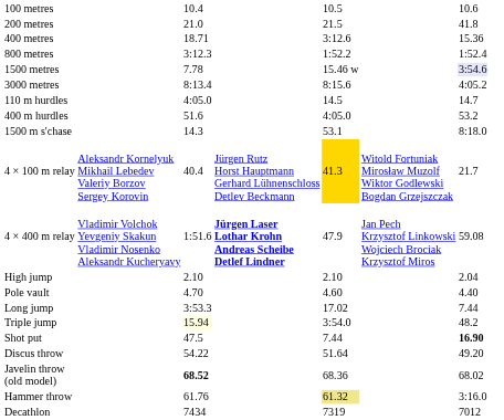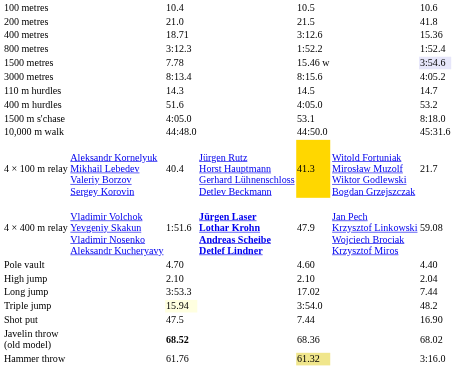 <table>
 <tr>
 <td>100 metres</td>
 <td></td>
 <td>10.4</td>
 <td></td>
 <td>10.5</td>
 <td></td>
 <td>10.6</td>
 </tr>
 <tr>
 <td>200 metres</td>
 <td></td>
 <td>21.0</td>
 <td></td>
 <td>21.5</td>
 <td></td>
 <td>41.8</td>
 </tr>
 <tr>
 <td>400 metres</td>
 <td></td>
 <td>18.71</td>
 <td></td>
 <td>3:12.6</td>
 <td></td>
 <td>15.36</td>
 </tr>
 <tr>
 <td>800 metres</td>
 <td></td>
 <td>3:12.3</td>
 <td></td>
 <td>1:52.2</td>
 <td></td>
 <td>1:52.4</td>
 </tr>
 <tr>
 <td>1500 metres</td>
 <td></td>
 <td>7.78</td>
 <td></td>
 <td>15.46 w</td>
 <td></td>
 <td style="background: lavender;">3:54.6</td>
 </tr>
 <tr>
 <td>3000 metres</td>
 <td></td>
 <td>8:13.4</td>
 <td></td>
 <td>8:15.6</td>
 <td></td>
 <td>4:05.2</td>
 </tr>
 <tr>
 <td>110 m hurdles</td>
 <td></td>
-<td>4:05.0</td>
+<td>14.3</td>
 <td></td>
 <td>14.5</td>
 <td></td>
 <td>14.7</td>
 </tr>
 <tr>
 <td>400 m hurdles</td>
 <td></td>
 <td>51.6</td>
 <td></td>
 <td>4:05.0</td>
 <td></td>
 <td>53.2</td>
 </tr>
 <tr>
 <td>1500 m s'chase</td>
 <td></td>
-<td>14.3</td>
+<td>4:05.0</td>
 <td></td>
 <td>53.1</td>
 <td></td>
 <td>8:18.0</td>
+</tr>
+<tr>
+<td>10,000 m walk</td>
+<td></td>
+<td>44:48.0</td>
+<td></td>
+<td>44:50.0</td>
+<td></td>
+<td>45:31.6</td>
 </tr>
 <tr>
 <td>4 × 100 m relay</td>
 <td><br><a href='#'>Aleksandr Kornelyuk</a><br><a href='#'>Mikhail Lebedev</a><br><a href='#'>Valeriy Borzov</a><br><a href='#'>Sergey Korovin</a></td>
 <td>40.4</td>
 <td><br><a href='#'>Jürgen Rutz</a><br><a href='#'>Horst Hauptmann</a><br><a href='#'>Gerhard Lühnenschloss</a><br><a href='#'>Detlev Beckmann</a></td>
 <td style="background: gold;">41.3</td>
 <td><br><a href='#'>Witold Fortuniak</a><br><a href='#'>Mirosław Muzolf</a><br><a href='#'>Wiktor Godlewski</a><br><a href='#'>Bogdan Grzejszczak</a></td>
 <td>21.7</td>
 </tr>
 <tr>
 <td>4 × 400 m relay</td>
 <td><br><a href='#'>Vladimir Volchok</a><br><a href='#'>Yevgeniy Skakun</a><br><a href='#'>Vladimir Nosenko</a><br><a href='#'>Aleksandr Kucheryavy</a></td>
 <td>1:51.6</td>
 <td><strong><br><a href='#'>Jürgen Laser</a><br><a href='#'>Lothar Krohn</a><br><a href='#'>Andreas Scheibe</a><br><a href='#'>Detlef Lindner</a></strong></td>
 <td>47.9</td>
 <td><br><a href='#'>Jan Pech</a><br><a href='#'>Krzysztof Linkowski</a><br><a href='#'>Wojciech Brociak</a><br><a href='#'>Krzysztof Miros</a></td>
 <td>59.08</td>
 </tr>
 <tr>
+<td>Pole vault</td>
+<td></td>
+<td>4.70</td>
+<td></td>
+<td>4.60</td>
+<td></td>
+<td>4.40</td>
+</tr>
+<tr>
 <td>High jump</td>
 <td></td>
 <td>2.10</td>
 <td></td>
 <td>2.10</td>
 <td></td>
 <td>2.04</td>
-</tr>
-<tr>
-<td>Pole vault</td>
-<td></td>
-<td>4.70</td>
-<td></td>
-<td>4.60</td>
-<td></td>
-<td>4.40</td>
 </tr>
 <tr>
 <td>Long jump</td>
 <td></td>
 <td>3:53.3</td>
 <td></td>
 <td>17.02</td>
 <td></td>
 <td>7.44</td>
 </tr>
 <tr>
 <td>Triple jump</td>
 <td></td>
 <td style="background: lightyellow;">15.94</td>
 <td></td>
 <td>3:54.0</td>
 <td></td>
 <td>48.2</td>
 </tr>
 <tr>
 <td>Shot put</td>
 <td></td>
 <td>47.5</td>
 <td></td>
 <td>7.44</td>
 <td></td>
-<td><strong>16.90</strong></td>
-</tr>
-<tr>
-<td>Discus throw</td>
-<td></td>
-<td>54.22</td>
-<td></td>
-<td>51.64</td>
-<td></td>
-<td>49.20</td>
+<td>16.90</td>
 </tr>
 <tr>
 <td>Javelin throw<br>(old model)</td>
 <td></td>
 <td><strong>68.52</strong></td>
 <td></td>
 <td>68.36</td>
 <td></td>
 <td>68.02</td>
 </tr>
 <tr>
 <td>Hammer throw</td>
 <td></td>
 <td>61.76</td>
 <td></td>
 <td style="background: khaki;">61.32</td>
 <td></td>
 <td>3:16.0</td>
 </tr>
-<tr>
-<td>Decathlon</td>
-<td></td>
-<td>7434</td>
-<td></td>
-<td>7319</td>
-<td></td>
-<td>7012</td>
-</tr>
 </table>
